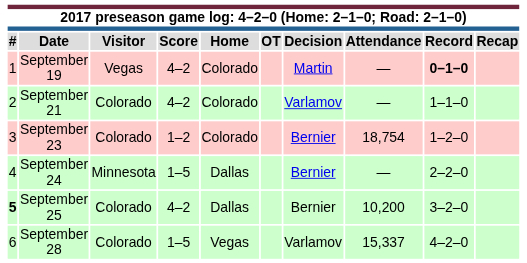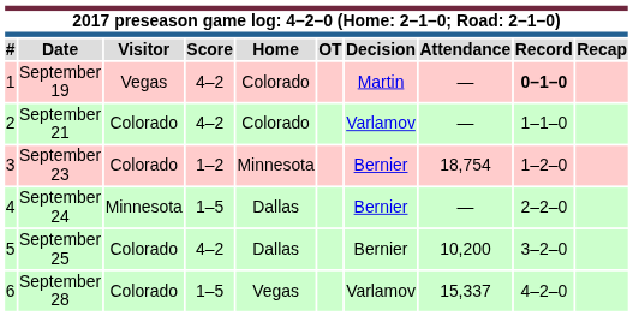 <table class="toccolours collapsible collapsed" style="width:90%; clear:both; margin:1.5em auto; text-align:center;">
 <tr>
 <th colspan=10 style="background:#FFFFFF; border-top:#6F263D 5px solid; border-bottom:#236192 5px solid;">2017 preseason game log: 4–2–0 (Home: 2–1–0; Road: 2–1–0)</th>
 </tr>
 <tr style="background:#ddd;">
 <th>#</th>
 <th>Date</th>
 <th>Visitor</th>
 <th>Score</th>
 <th>Home</th>
 <th>OT</th>
 <th>Decision</th>
 <th>Attendance</th>
 <th>Record</th>
 <th>Recap</th>
 </tr>
 <tr style="background:#fcc;">
 <td>1</td>
 <td>September 19</td>
 <td>Vegas</td>
 <td>4–2</td>
 <td>Colorado</td>
 <td></td>
 <td><a href='#'>Martin</a></td>
 <td>—</td>
 <td><strong>0–1–0</strong></td>
 <td></td>
 </tr>
 <tr style="background:#cfc;">
 <td>2</td>
 <td>September 21</td>
 <td>Colorado</td>
 <td>4–2</td>
 <td>Colorado</td>
 <td></td>
 <td><a href='#'>Varlamov</a></td>
 <td>—</td>
 <td>1–1–0</td>
 <td></td>
 </tr>
 <tr style="background:#fcc;">
 <td>3</td>
 <td>September 23</td>
 <td>Colorado</td>
 <td>1–2</td>
-<td>Colorado</td>
+<td>Minnesota</td>
 <td></td>
 <td><a href='#'>Bernier</a></td>
 <td>18,754</td>
 <td>1–2–0</td>
 <td></td>
 </tr>
 <tr style="background:#cfc;">
 <td>4</td>
 <td>September 24</td>
 <td>Minnesota</td>
 <td>1–5</td>
 <td>Dallas</td>
 <td></td>
 <td><a href='#'>Bernier</a></td>
 <td>—</td>
 <td>2–2–0</td>
 <td></td>
 </tr>
 <tr style="background:#cfc;">
-<td><strong>5</strong></td>
+<td>5</td>
 <td>September 25</td>
 <td>Colorado</td>
 <td>4–2</td>
 <td>Dallas</td>
 <td></td>
 <td>Bernier</td>
 <td>10,200</td>
 <td>3–2–0</td>
 <td></td>
 </tr>
 <tr style="background:#cfc;">
 <td>6</td>
 <td>September 28</td>
 <td>Colorado</td>
 <td>1–5</td>
 <td>Vegas</td>
 <td></td>
 <td>Varlamov</td>
 <td>15,337</td>
 <td>4–2–0</td>
 <td></td>
 </tr>
 </table>
